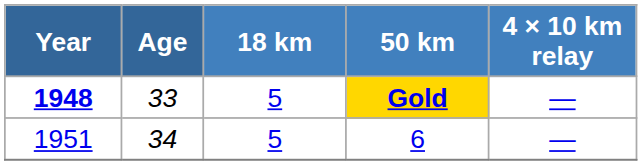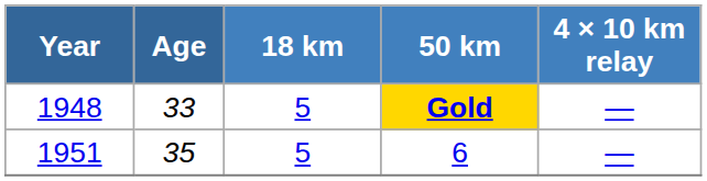 <table class="wikitable" style="font-size:95%; text-align:center; border:grey solid 1px; border-collapse:collapse; background:#ffffff;">
 <tr>
 <th style="background-color:#369; color:white; width:60px;"> Year </th>
 <th style="background-color:#369; color:white; width:40px;"> Age </th>
 <th style="background-color:#4180be; color:white; width:75px;"> 18 km </th>
 <th style="background-color:#4180be; color:white; width:75px;"> 50 km </th>
 <th style="background-color:#4180be; color:white; width:75px;"> 4 × 10 km <br> relay </th>
 </tr>
 <tr>
-<td><strong><a href='#'>1948</a></strong></td>
+<td><a href='#'>1948</a></td>
 <td><em>33</em></td>
 <td><a href='#'>5</a></td>
 <td style="background:gold;"><a href='#'><strong>Gold</strong></a></td>
 <td><a href='#'>—</a></td>
 </tr>
 <tr>
 <td><a href='#'>1951</a></td>
-<td><em>34</em></td>
+<td><em>35</em></td>
 <td><a href='#'>5</a></td>
 <td><a href='#'>6</a></td>
 <td><a href='#'>—</a></td>
 </tr>
 <tr>
 </tr>
 </table>
